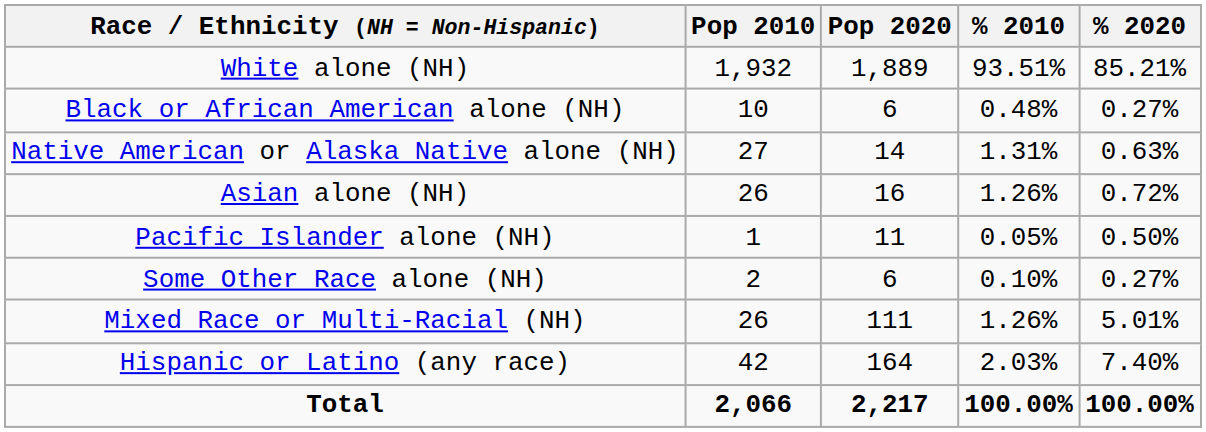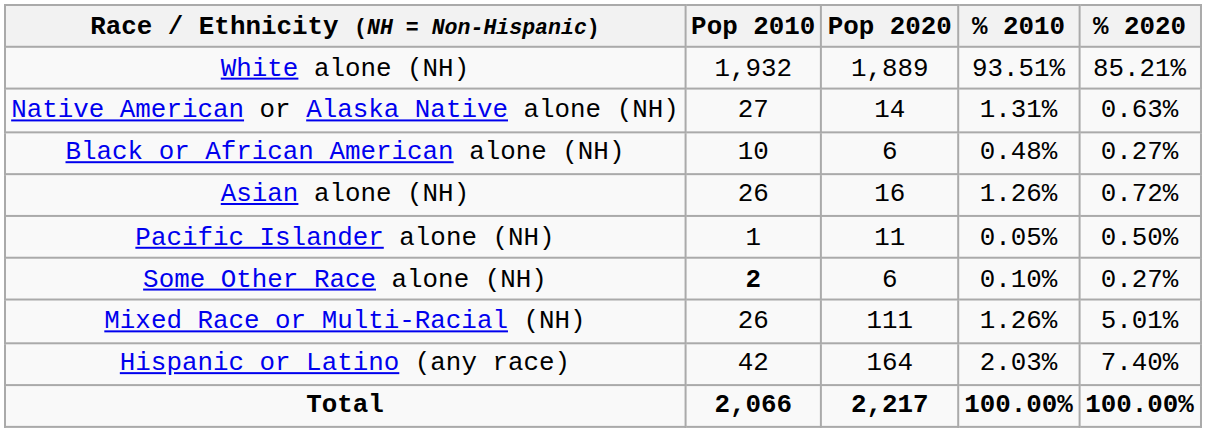 <table class="wikitable" style="text-align:center;">
 <tr>
 <th>Race / Ethnicity <small>(<em>NH = Non-Hispanic</em>)</small></th>
 <th>Pop 2010</th>
 <th>Pop 2020</th>
 <th>% 2010</th>
 <th>% 2020</th>
 </tr>
 <tr>
 <td><a href='#'>White</a> alone (NH)</td>
 <td>1,932</td>
 <td>1,889</td>
 <td>93.51%</td>
 <td>85.21%</td>
 </tr>
 <tr>
+<td><a href='#'>Native American</a> or <a href='#'>Alaska Native</a> alone (NH)</td>
+<td>27</td>
+<td>14</td>
+<td>1.31%</td>
+<td>0.63%</td>
+</tr>
+<tr>
 <td><a href='#'>Black or African American</a> alone (NH)</td>
 <td>10</td>
 <td>6</td>
 <td>0.48%</td>
 <td>0.27%</td>
-</tr>
-<tr>
-<td><a href='#'>Native American</a> or <a href='#'>Alaska Native</a> alone (NH)</td>
-<td>27</td>
-<td>14</td>
-<td>1.31%</td>
-<td>0.63%</td>
 </tr>
 <tr>
 <td><a href='#'>Asian</a> alone (NH)</td>
 <td>26</td>
 <td>16</td>
 <td>1.26%</td>
 <td>0.72%</td>
 </tr>
 <tr>
 <td><a href='#'>Pacific Islander</a> alone (NH)</td>
 <td>1</td>
 <td>11</td>
 <td>0.05%</td>
 <td>0.50%</td>
 </tr>
 <tr>
 <td><a href='#'>Some Other Race</a> alone (NH)</td>
-<td>2</td>
+<td><strong>2</strong></td>
 <td>6</td>
 <td>0.10%</td>
 <td>0.27%</td>
 </tr>
 <tr>
 <td><a href='#'>Mixed Race or Multi-Racial</a> (NH)</td>
 <td>26</td>
 <td>111</td>
 <td>1.26%</td>
 <td>5.01%</td>
 </tr>
 <tr>
 <td><a href='#'>Hispanic or Latino</a> (any race)</td>
 <td>42</td>
 <td>164</td>
 <td>2.03%</td>
 <td>7.40%</td>
 </tr>
 <tr>
 <td><strong>Total</strong></td>
 <td><strong>2,066</strong></td>
 <td><strong>2,217</strong></td>
 <td><strong>100.00%</strong></td>
 <td><strong>100.00%</strong></td>
 </tr>
 </table>
